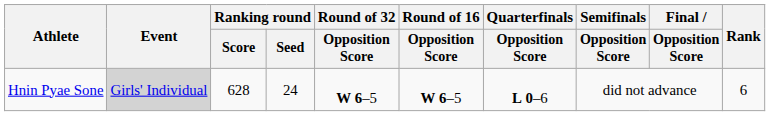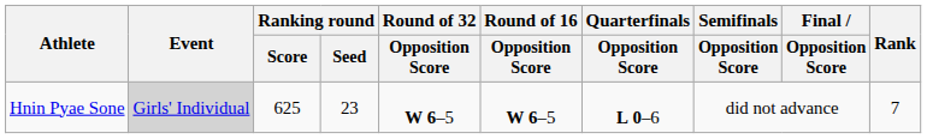 <table class="wikitable" style="font-size:90%;">
 <tr>
 <th rowspan="2">Athlete</th>
 <th rowspan="2">Event</th>
 <th colspan="2">Ranking round</th>
 <th>Round of 32</th>
 <th>Round of 16</th>
 <th>Quarterfinals</th>
 <th>Semifinals</th>
 <th>Final / </th>
 <th rowspan=2>Rank</th>
 </tr>
 <tr style="font-size:95%">
 <th>Score</th>
 <th>Seed</th>
 <th>Opposition<br>Score</th>
 <th>Opposition<br>Score</th>
 <th>Opposition<br>Score</th>
 <th>Opposition<br>Score</th>
 <th>Opposition<br>Score</th>
 </tr>
 <tr align=center>
 <td align=left><a href='#'>Hnin Pyae Sone</a></td>
 <td style="background: lightgrey;"><a href='#'>Girls' Individual</a></td>
-<td>628</td>
-<td>24</td>
+<td>625</td>
+<td>23</td>
 <td><br><strong>W</strong> <strong>6</strong>–5</td>
 <td><br><strong>W</strong> <strong>6</strong>–5</td>
 <td><br><strong>L</strong> <strong>0</strong>–6</td>
 <td colspan=2>did not advance</td>
-<td>6</td>
+<td>7</td>
 </tr>
 </table>
